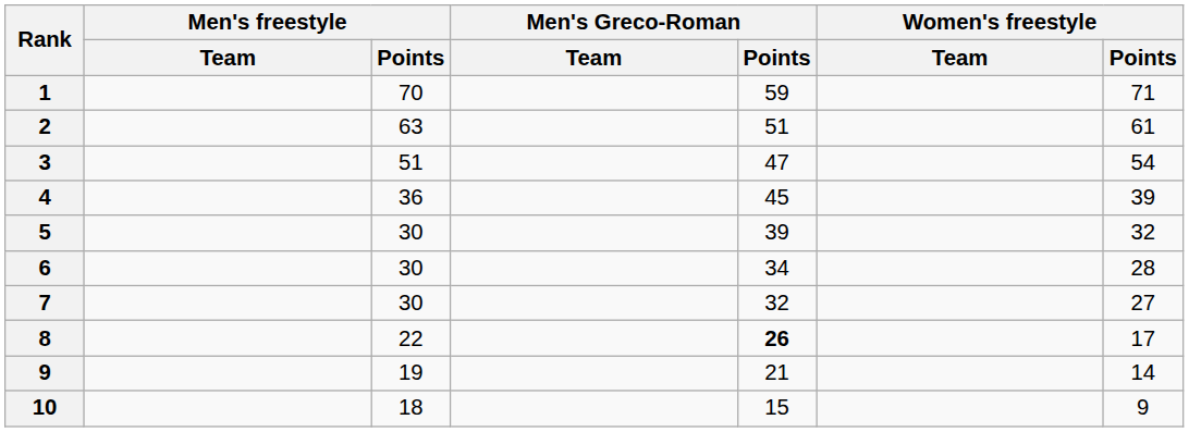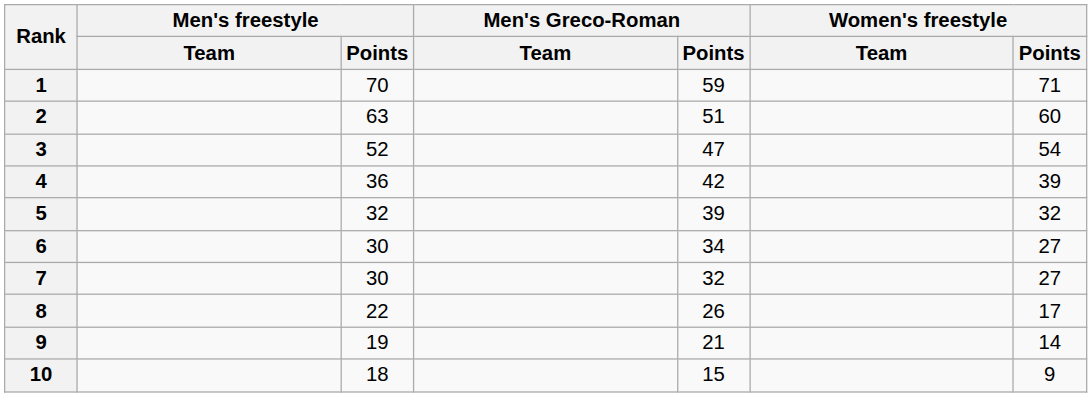 <table class="wikitable" style="text-align:center;">
 <tr>
 <th width=50 rowspan="2">Rank</th>
 <th colspan="2">Men's freestyle</th>
 <th colspan="2">Men's Greco-Roman</th>
 <th colspan="2">Women's freestyle</th>
 </tr>
 <tr>
 <th width=200>Team</th>
 <th width=50>Points</th>
 <th width=200>Team</th>
 <th width=50>Points</th>
 <th width=200>Team</th>
 <th width=50>Points</th>
 </tr>
 <tr>
 <th>1</th>
 <td align=left></td>
 <td>70</td>
 <td align=left></td>
 <td>59</td>
 <td align=left></td>
 <td>71</td>
 </tr>
 <tr>
 <th>2</th>
 <td align=left></td>
 <td>63</td>
 <td align=left></td>
 <td>51</td>
 <td align=left></td>
-<td>61</td>
+<td>60</td>
 </tr>
 <tr>
 <th>3</th>
 <td align=left></td>
-<td>51</td>
+<td>52</td>
 <td align=left></td>
 <td>47</td>
 <td align=left></td>
 <td>54</td>
 </tr>
 <tr>
 <th>4</th>
 <td align=left></td>
 <td>36</td>
 <td align=left></td>
-<td>45</td>
+<td>42</td>
 <td align=left></td>
 <td>39</td>
 </tr>
 <tr>
 <th>5</th>
 <td align=left></td>
-<td>30</td>
+<td>32</td>
 <td align=left></td>
 <td>39</td>
 <td align=left></td>
 <td>32</td>
 </tr>
 <tr>
 <th>6</th>
 <td align=left></td>
 <td>30</td>
 <td align=left></td>
 <td>34</td>
 <td align=left></td>
-<td>28</td>
+<td>27</td>
 </tr>
 <tr>
 <th>7</th>
 <td align=left></td>
 <td>30</td>
 <td align=left></td>
 <td>32</td>
 <td align=left></td>
 <td>27</td>
 </tr>
 <tr>
 <th>8</th>
 <td align=left></td>
 <td>22</td>
 <td align=left></td>
-<td><strong>26</strong></td>
+<td>26</td>
 <td align=left></td>
 <td>17</td>
 </tr>
 <tr>
 <th>9</th>
 <td align=left></td>
 <td>19</td>
 <td align=left></td>
 <td>21</td>
 <td align=left></td>
 <td>14</td>
 </tr>
 <tr>
 <th>10</th>
 <td align=left></td>
 <td>18</td>
 <td align=left></td>
 <td>15</td>
 <td align=left></td>
 <td>9</td>
 </tr>
 </table>
